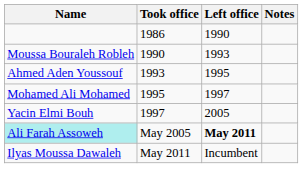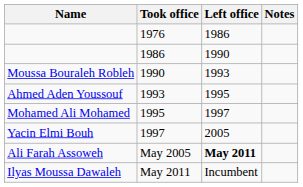 <table class="wikitable">
 <tr>
 <th>Name</th>
 <th>Took office</th>
 <th>Left office</th>
 <th>Notes</th>
+</tr>
+<tr>
+<td></td>
+<td>1976</td>
+<td>1986</td>
+<td></td>
 </tr>
 <tr>
 <td></td>
 <td>1986</td>
 <td>1990</td>
 <td></td>
 </tr>
 <tr>
 <td><a href='#'>Moussa Bouraleh Robleh</a></td>
 <td>1990</td>
 <td>1993</td>
 <td></td>
 </tr>
 <tr>
 <td><a href='#'>Ahmed Aden Youssouf</a></td>
 <td>1993</td>
 <td>1995</td>
 <td></td>
 </tr>
 <tr>
 <td><a href='#'>Mohamed Ali Mohamed</a></td>
 <td>1995</td>
 <td>1997</td>
 <td></td>
 </tr>
 <tr>
 <td><a href='#'>Yacin Elmi Bouh</a></td>
 <td>1997</td>
 <td>2005</td>
 <td></td>
 </tr>
 <tr>
-<td style="background: paleturquoise;"><a href='#'>Ali Farah Assoweh</a></td>
+<td><a href='#'>Ali Farah Assoweh</a></td>
 <td>May 2005</td>
 <td><strong>May 2011</strong></td>
 <td></td>
 </tr>
 <tr>
 <td><a href='#'>Ilyas Moussa Dawaleh</a></td>
 <td>May 2011</td>
 <td>Incumbent</td>
 <td></td>
 </tr>
 </table>
